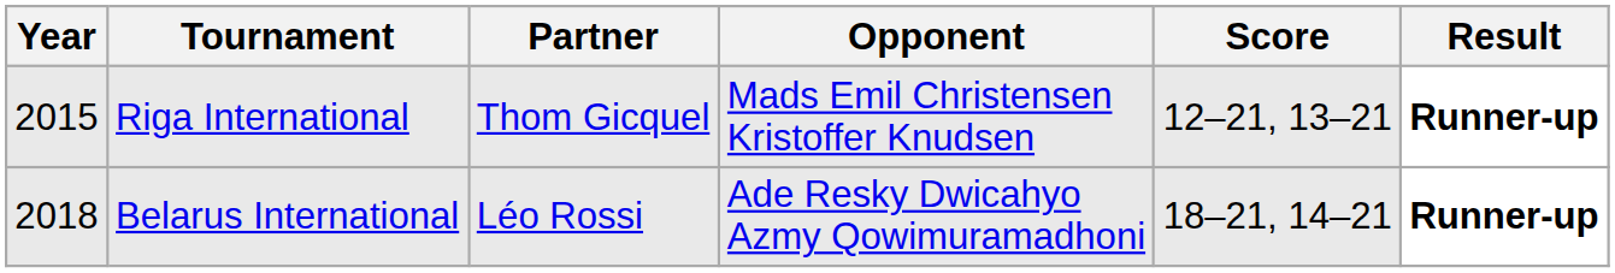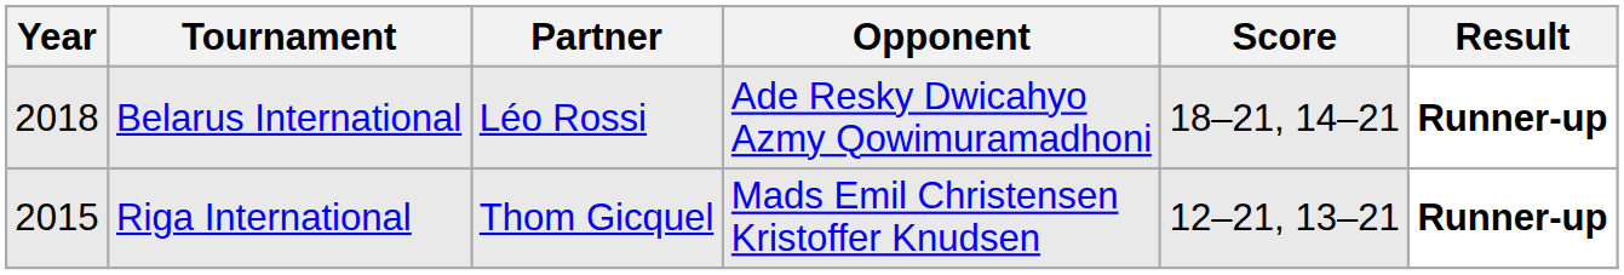 <table class="sortable wikitable" style="font-size: 90%;">
 <tr>
 <th>Year</th>
 <th>Tournament</th>
 <th>Partner</th>
 <th>Opponent</th>
 <th>Score</th>
 <th>Result</th>
 </tr>
 <tr style="background:#E9E9E9">
+<td align="center">2018</td>
+<td align="left"><a href='#'>Belarus International</a></td>
+<td align="left"> <a href='#'>Léo Rossi</a></td>
+<td align="left"> <a href='#'>Ade Resky Dwicahyo</a><br> <a href='#'>Azmy Qowimuramadhoni</a></td>
+<td align="left">18–21, 14–21</td>
+<td style="text-align:left; background:white"> <strong>Runner-up</strong></td>
+</tr>
+<tr style="background:#E9E9E9">
 <td align="center">2015</td>
 <td align="left"><a href='#'>Riga International</a></td>
 <td align="left"> <a href='#'>Thom Gicquel</a></td>
 <td align="left"> <a href='#'>Mads Emil Christensen</a><br> <a href='#'>Kristoffer Knudsen</a></td>
 <td align="left">12–21, 13–21</td>
 <td style="text-align:left; background:white"> <strong>Runner-up</strong></td>
 </tr>
-<tr style="background:#E9E9E9">
-<td align="center">2018</td>
-<td align="left"><a href='#'>Belarus International</a></td>
-<td align="left"> <a href='#'>Léo Rossi</a></td>
-<td align="left"> <a href='#'>Ade Resky Dwicahyo</a><br> <a href='#'>Azmy Qowimuramadhoni</a></td>
-<td align="left">18–21, 14–21</td>
-<td style="text-align:left; background:white"> <strong>Runner-up</strong></td>
-</tr>
 </table>
